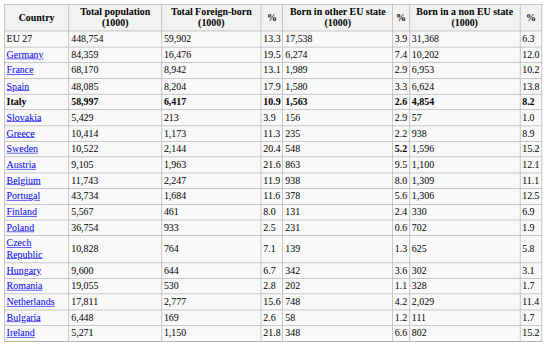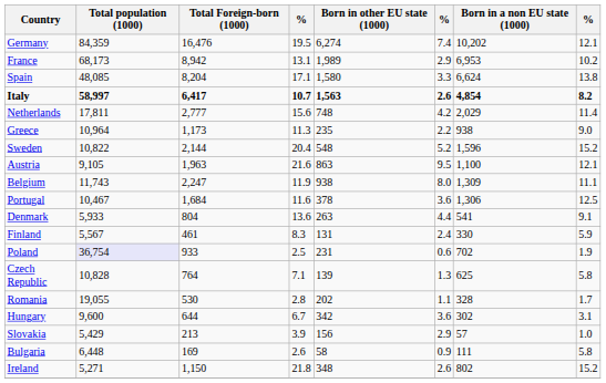 <table class="wikitable">
 <tr>
 <th>Country</th>
 <th>Total population (1000)</th>
 <th>Total Foreign-born (1000)</th>
 <th>%</th>
 <th>Born in other EU state (1000)</th>
 <th>%</th>
 <th>Born in a non EU state (1000)</th>
 <th>%</th>
 </tr>
 <tr>
-<td>EU 27</td>
-<td>448,754</td>
-<td>59,902</td>
-<td>13.3</td>
-<td>17,538</td>
-<td>3.9</td>
-<td>31,368</td>
-<td>6.3</td>
-</tr>
-<tr>
 <td><a href='#'>Germany</a></td>
 <td>84,359</td>
 <td>16,476</td>
 <td>19.5</td>
 <td>6,274</td>
 <td>7.4</td>
 <td>10,202</td>
-<td>12.0</td>
+<td>12.1</td>
 </tr>
 <tr>
 <td><a href='#'>France</a></td>
-<td>68,170</td>
+<td>68,173</td>
 <td>8,942</td>
 <td>13.1</td>
 <td>1,989</td>
 <td>2.9</td>
 <td>6,953</td>
 <td>10.2</td>
 </tr>
 <tr>
 <td><a href='#'>Spain</a></td>
 <td>48,085</td>
 <td>8,204</td>
-<td>17.9</td>
+<td>17.1</td>
 <td>1,580</td>
 <td>3.3</td>
 <td>6,624</td>
 <td>13.8</td>
 </tr>
 <tr>
 <td><strong>Italy</strong></td>
 <td><strong>58,997</strong></td>
 <td><strong>6,417</strong></td>
-<td><strong>10.9</strong></td>
+<td><strong>10.7</strong></td>
 <td><strong>1,563</strong></td>
 <td><strong>2.6</strong></td>
 <td><strong>4,854</strong></td>
 <td><strong>8.2</strong></td>
 </tr>
 <tr>
-<td><a href='#'>Slovakia</a></td>
-<td>5,429</td>
-<td>213</td>
-<td>3.9</td>
-<td>156</td>
-<td>2.9</td>
-<td>57</td>
-<td>1.0</td>
+<td><a href='#'>Netherlands</a></td>
+<td>17,811</td>
+<td>2,777</td>
+<td>15.6</td>
+<td>748</td>
+<td>4.2</td>
+<td>2,029</td>
+<td>11.4</td>
 </tr>
 <tr>
 <td><a href='#'>Greece</a></td>
-<td>10,414</td>
+<td>10,964</td>
 <td>1,173</td>
 <td>11.3</td>
 <td>235</td>
 <td>2.2</td>
 <td>938</td>
-<td>8.9</td>
+<td>9.0</td>
 </tr>
 <tr>
 <td><a href='#'>Sweden</a></td>
-<td>10,522</td>
+<td>10,822</td>
 <td>2,144</td>
 <td>20.4</td>
 <td>548</td>
-<td><strong>5.2</strong></td>
+<td>5.2</td>
 <td>1,596</td>
 <td>15.2</td>
 </tr>
 <tr>
 <td><a href='#'>Austria</a></td>
 <td>9,105</td>
 <td>1,963</td>
 <td>21.6</td>
 <td>863</td>
 <td>9.5</td>
 <td>1,100</td>
 <td>12.1</td>
 </tr>
 <tr>
 <td><a href='#'>Belgium</a></td>
 <td>11,743</td>
 <td>2,247</td>
 <td>11.9</td>
 <td>938</td>
 <td>8.0</td>
 <td>1,309</td>
 <td>11.1</td>
 </tr>
 <tr>
 <td><a href='#'>Portugal</a></td>
-<td>43,734</td>
+<td>10,467</td>
 <td>1,684</td>
 <td>11.6</td>
 <td>378</td>
-<td>5.6</td>
+<td>3.6</td>
 <td>1,306</td>
 <td>12.5</td>
+</tr>
+<tr>
+<td><a href='#'>Denmark</a></td>
+<td>5,933</td>
+<td>804</td>
+<td>13.6</td>
+<td>263</td>
+<td>4.4</td>
+<td>541</td>
+<td>9.1</td>
 </tr>
 <tr>
 <td><a href='#'>Finland</a></td>
 <td>5,567</td>
 <td>461</td>
-<td>8.0</td>
+<td>8.3</td>
 <td>131</td>
 <td>2.4</td>
 <td>330</td>
-<td>6.9</td>
+<td>5.9</td>
 </tr>
 <tr>
 <td><a href='#'>Poland</a></td>
-<td>36,754</td>
+<td style="background: lavender;">36,754</td>
 <td>933</td>
 <td>2.5</td>
 <td>231</td>
 <td>0.6</td>
 <td>702</td>
 <td>1.9</td>
 </tr>
 <tr>
 <td><a href='#'>Czech Republic</a></td>
 <td>10,828</td>
 <td>764</td>
 <td>7.1</td>
 <td>139</td>
 <td>1.3</td>
 <td>625</td>
 <td>5.8</td>
 </tr>
 <tr>
+<td><a href='#'>Romania</a></td>
+<td>19,055</td>
+<td>530</td>
+<td>2.8</td>
+<td>202</td>
+<td>1.1</td>
+<td>328</td>
+<td>1.7</td>
+</tr>
+<tr>
 <td><a href='#'>Hungary</a></td>
 <td>9,600</td>
 <td>644</td>
 <td>6.7</td>
 <td>342</td>
 <td>3.6</td>
 <td>302</td>
 <td>3.1</td>
 </tr>
 <tr>
-<td><a href='#'>Romania</a></td>
-<td>19,055</td>
-<td>530</td>
-<td>2.8</td>
-<td>202</td>
-<td>1.1</td>
-<td>328</td>
-<td>1.7</td>
-</tr>
-<tr>
-<td><a href='#'>Netherlands</a></td>
-<td>17,811</td>
-<td>2,777</td>
-<td>15.6</td>
-<td>748</td>
-<td>4.2</td>
-<td>2,029</td>
-<td>11.4</td>
+<td><a href='#'>Slovakia</a></td>
+<td>5,429</td>
+<td>213</td>
+<td>3.9</td>
+<td>156</td>
+<td>2.9</td>
+<td>57</td>
+<td>1.0</td>
 </tr>
 <tr>
 <td><a href='#'>Bulgaria</a></td>
 <td>6,448</td>
 <td>169</td>
 <td>2.6</td>
 <td>58</td>
-<td>1.2</td>
+<td>0.9</td>
 <td>111</td>
-<td>1.7</td>
+<td>5.8</td>
 </tr>
 <tr>
 <td><a href='#'>Ireland</a></td>
 <td>5,271</td>
 <td>1,150</td>
 <td>21.8</td>
 <td>348</td>
-<td>6.6</td>
+<td>2.6</td>
 <td>802</td>
 <td>15.2</td>
 </tr>
 <tr>
 </tr>
 </table>
